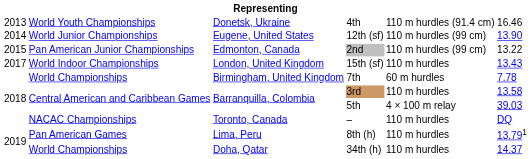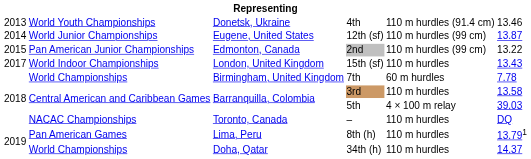 <table>
 <tr>
 <th colspan="6">Representing </th>
 </tr>
 <tr>
 <td>2013</td>
 <td><a href='#'>World Youth Championships</a></td>
 <td><a href='#'>Donetsk, Ukraine</a></td>
 <td>4th</td>
 <td>110 m hurdles (91.4 cm)</td>
-<td>16.46</td>
+<td>13.46</td>
 </tr>
 <tr>
 <td>2014</td>
 <td><a href='#'>World Junior Championships</a></td>
 <td><a href='#'>Eugene, United States</a></td>
 <td>12th (sf)</td>
 <td>110 m hurdles (99 cm)</td>
-<td><a href='#'>13.90</a></td>
+<td><a href='#'>13.87</a></td>
 </tr>
 <tr>
 <td>2015</td>
 <td><a href='#'>Pan American Junior Championships</a></td>
 <td><a href='#'>Edmonton, Canada</a></td>
 <td bgcolor=silver>2nd</td>
 <td>110 m hurdles (99 cm)</td>
 <td>13.22</td>
 </tr>
 <tr>
 <td>2017</td>
 <td><a href='#'>World Indoor Championships</a></td>
 <td><a href='#'>London, United Kingdom</a></td>
 <td>15th (sf)</td>
 <td>110 m hurdles</td>
 <td><a href='#'>13.43</a></td>
 </tr>
 <tr>
 <td rowspan=4>2018</td>
 <td><a href='#'>World Championships</a></td>
 <td><a href='#'>Birmingham, United Kingdom</a></td>
 <td>7th</td>
 <td>60 m hurdles</td>
 <td><a href='#'>7.78</a></td>
 </tr>
 <tr>
 <td rowspan=2><a href='#'>Central American and Caribbean Games</a></td>
 <td rowspan=2><a href='#'>Barranquilla, Colombia</a></td>
 <td bgcolor=cc9966>3rd</td>
 <td>110 m hurdles</td>
 <td><a href='#'>13.58</a></td>
 </tr>
 <tr>
 <td>5th</td>
 <td>4 × 100 m relay</td>
 <td><a href='#'>39.03</a></td>
 </tr>
 <tr>
 <td><a href='#'>NACAC Championships</a></td>
 <td><a href='#'>Toronto, Canada</a></td>
 <td>–</td>
 <td>110 m hurdles</td>
 <td><a href='#'>DQ</a></td>
 </tr>
 <tr>
 <td rowspan=2>2019</td>
 <td><a href='#'>Pan American Games</a></td>
 <td><a href='#'>Lima, Peru</a></td>
 <td>8th (h)</td>
 <td>110 m hurdles</td>
 <td><a href='#'>13.79</a><sup>1</sup></td>
 </tr>
 <tr>
 <td><a href='#'>World Championships</a></td>
 <td><a href='#'>Doha, Qatar</a></td>
 <td>34th (h)</td>
 <td>110 m hurdles</td>
 <td><a href='#'>14.37</a></td>
 </tr>
 </table>
